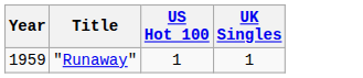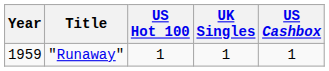 <table class="wikitable">
 <tr>
 <th>Year</th>
 <th>Title</th>
 <th><a href='#'>US<br>Hot 100</a></th>
 <th><a href='#'>UK<br>Singles</a></th>
+<th><a href='#'>US<br><em>Cashbox</em></a><em></th>
 </tr>
 <tr>
 <td>1959</td>
 <td>"<a href='#'>Runaway</a>"</td>
 <td align="center">1</td>
 <td align="center">1</td>
+<td align="center">1</td>
 </tr>
 </table>
